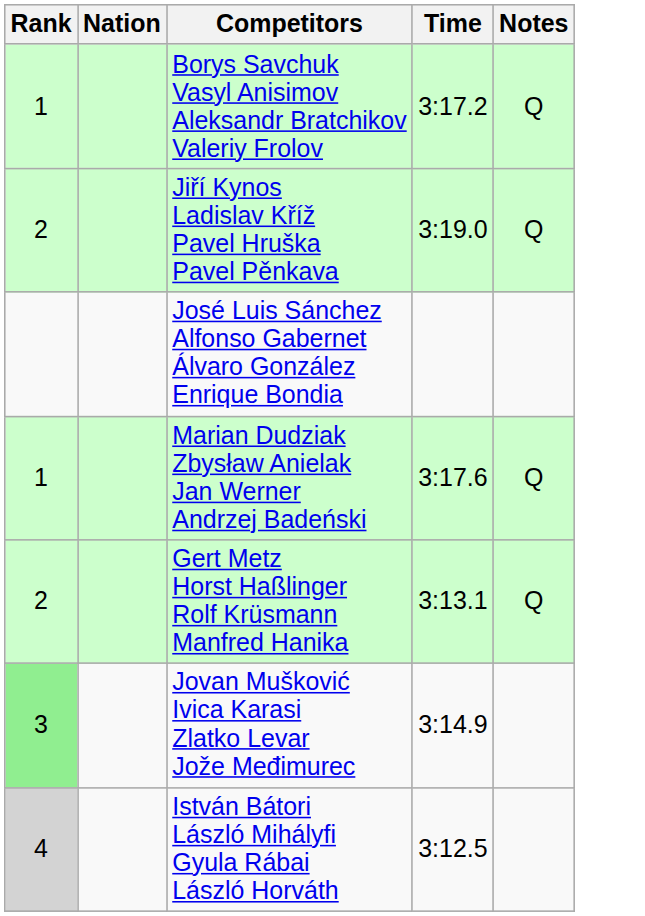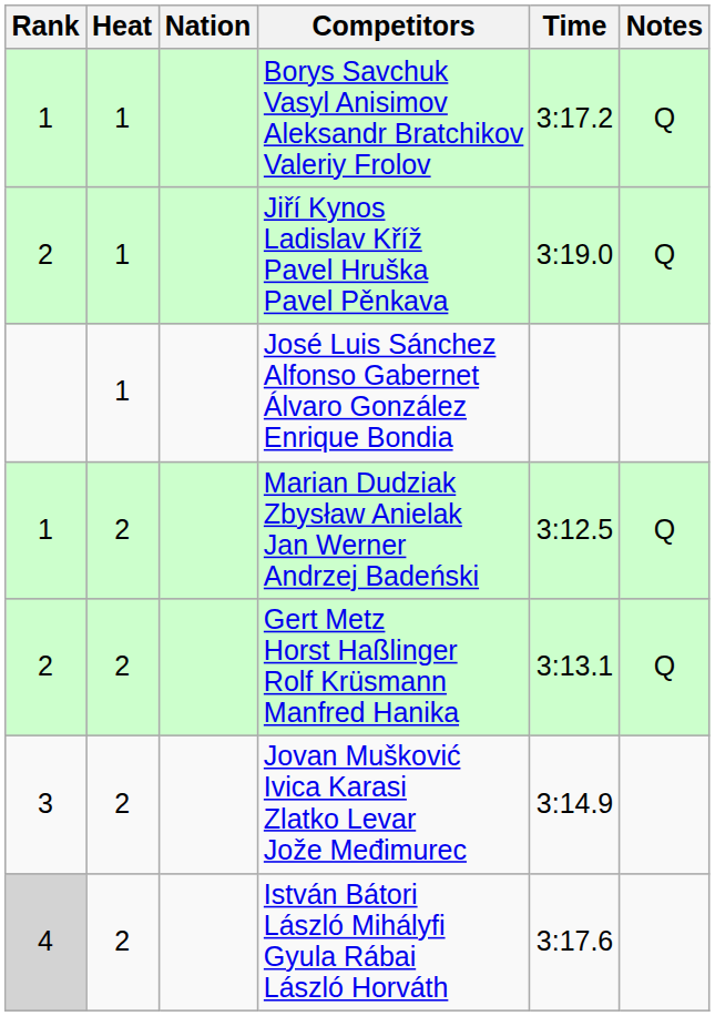 <table class="wikitable sortable" style="text-align:center">
 <tr>
 <th>Rank</th>
+<th>Heat</th>
 <th>Nation</th>
 <th>Competitors</th>
 <th>Time</th>
 <th>Notes</th>
 </tr>
 <tr bgcolor=ccffcc>
+<td>1</td>
 <td>1</td>
 <td align=left></td>
 <td align=left><a href='#'>Borys Savchuk</a><br><a href='#'>Vasyl Anisimov</a><br><a href='#'>Aleksandr Bratchikov</a><br><a href='#'>Valeriy Frolov</a></td>
 <td>3:17.2</td>
 <td>Q</td>
 </tr>
 <tr bgcolor=ccffcc>
 <td>2</td>
+<td>1</td>
 <td align=left></td>
 <td align=left><a href='#'>Jiří Kynos</a><br><a href='#'>Ladislav Kříž</a><br><a href='#'>Pavel Hruška</a><br><a href='#'>Pavel Pěnkava</a></td>
 <td>3:19.0</td>
 <td>Q</td>
 </tr>
 <tr>
 <td></td>
+<td>1</td>
 <td align=left></td>
 <td align=left><a href='#'>José Luis Sánchez</a><br><a href='#'>Alfonso Gabernet</a><br><a href='#'>Álvaro González</a><br><a href='#'>Enrique Bondia</a></td>
 <td></td>
 <td></td>
 </tr>
 <tr bgcolor=ccffcc>
 <td>1</td>
+<td>2</td>
 <td align=left></td>
 <td align=left><a href='#'>Marian Dudziak</a><br><a href='#'>Zbysław Anielak</a><br><a href='#'>Jan Werner</a><br><a href='#'>Andrzej Badeński</a></td>
-<td>3:17.6</td>
+<td>3:12.5</td>
 <td>Q</td>
 </tr>
 <tr bgcolor=ccffcc>
+<td>2</td>
 <td>2</td>
 <td align=left></td>
 <td align=left><a href='#'>Gert Metz</a><br><a href='#'>Horst Haßlinger</a><br><a href='#'>Rolf Krüsmann</a><br><a href='#'>Manfred Hanika</a></td>
 <td>3:13.1</td>
 <td>Q</td>
 </tr>
 <tr>
-<td style="background: lightgreen;">3</td>
+<td>3</td>
+<td>2</td>
 <td align=left></td>
 <td align=left><a href='#'>Jovan Mušković</a><br><a href='#'>Ivica Karasi</a><br><a href='#'>Zlatko Levar</a><br><a href='#'>Jože Međimurec</a></td>
 <td>3:14.9</td>
 <td></td>
 </tr>
 <tr>
 <td style="background: lightgrey;">4</td>
+<td>2</td>
 <td align=left></td>
 <td align=left><a href='#'>István Bátori</a><br><a href='#'>László Mihályfi</a><br><a href='#'>Gyula Rábai</a><br><a href='#'>László Horváth</a></td>
-<td>3:12.5</td>
+<td>3:17.6</td>
 <td></td>
 </tr>
 </table>
